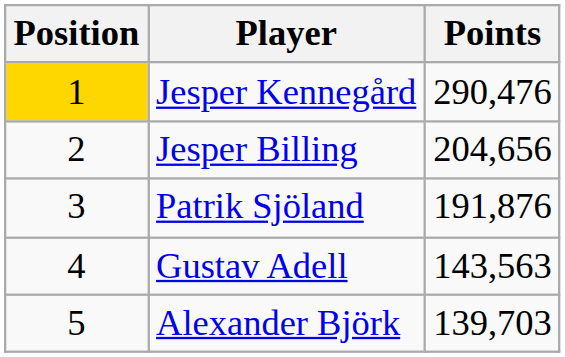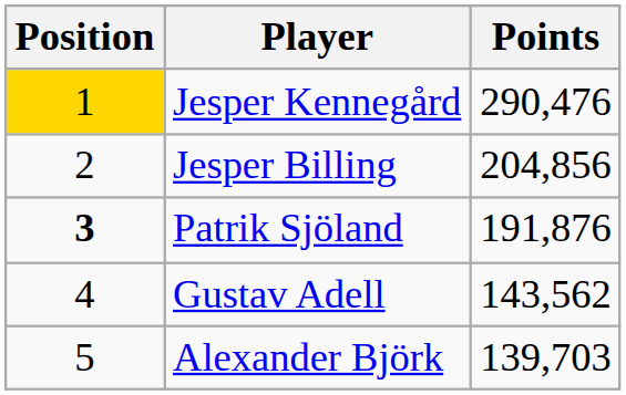 <table class=wikitable>
 <tr>
 <th>Position</th>
 <th>Player</th>
 <th>Points</th>
 </tr>
 <tr>
 <td align=center style="background: gold;">1</td>
 <td> <a href='#'>Jesper Kennegård</a></td>
 <td align=center>290,476</td>
 </tr>
 <tr>
 <td align=center>2</td>
 <td> <a href='#'>Jesper Billing</a></td>
-<td align=center>204,656</td>
+<td align=center>204,856</td>
 </tr>
 <tr>
-<td align=center>3</td>
+<td align=center><strong>3</strong></td>
 <td> <a href='#'>Patrik Sjöland</a></td>
 <td align=center>191,876</td>
 </tr>
 <tr>
 <td align=center>4</td>
 <td> <a href='#'>Gustav Adell</a></td>
-<td align=center>143,563</td>
+<td align=center>143,562</td>
 </tr>
 <tr>
 <td align=center>5</td>
 <td> <a href='#'>Alexander Björk</a></td>
 <td align=center>139,703</td>
 </tr>
 </table>
